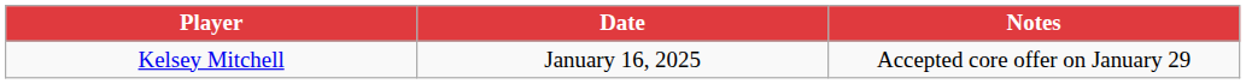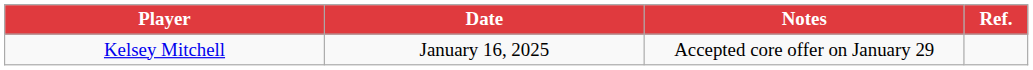 <table class="wikitable sortable" style="text-align: center">
 <tr>
 <th style="background:#E03A3E; color:white" width="10%">Player</th>
 <th style="background:#E03A3E; color:white" width="10%">Date</th>
 <th style="background:#E03A3E; color:white" width="10%">Notes</th>
+<th style="background:#E03A3E ; color:white" width="1%" class="unsortable">Ref.</th>
 </tr>
 <tr>
 <td><a href='#'>Kelsey Mitchell</a></td>
 <td>January 16, 2025</td>
 <td>Accepted core offer on January 29</td>
+<td></td>
 </tr>
 </table>
